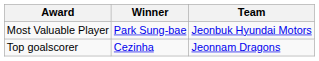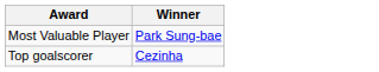 <table class="wikitable">
 <tr>
 <th>Award</th>
 <th>Winner</th>
-<th>Team</th>
 </tr>
 <tr>
 <td>Most Valuable Player</td>
 <td> <a href='#'>Park Sung-bae</a></td>
-<td><a href='#'>Jeonbuk Hyundai Motors</a></td>
 </tr>
 <tr>
 <td>Top goalscorer</td>
 <td> <a href='#'>Cezinha</a></td>
-<td><a href='#'>Jeonnam Dragons</a></td>
 </tr>
 </table>
